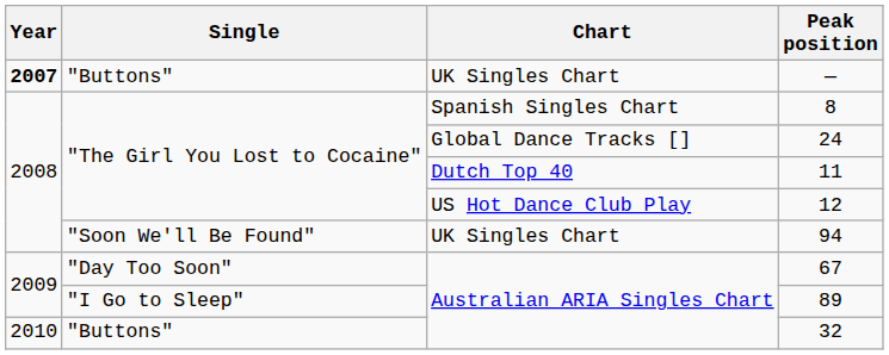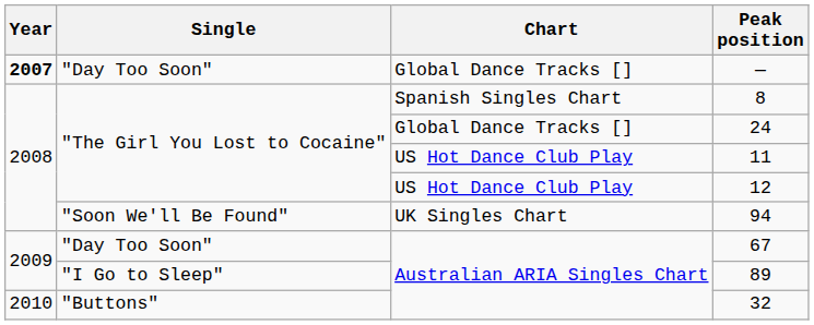 <table class="wikitable">
 <tr>
 <th>Year</th>
 <th>Single</th>
 <th>Chart</th>
 <th>Peak<br>position</th>
 </tr>
 <tr>
 <td><strong>2007</strong></td>
-<td>"Buttons"</td>
-<td>UK Singles Chart</td>
+<td>"Day Too Soon"</td>
+<td>Global Dance Tracks []</td>
 <td style="text-align:center;">—</td>
 </tr>
 <tr>
 <td rowspan="5">2008</td>
 <td rowspan="4">"The Girl You Lost to Cocaine"</td>
 <td>Spanish Singles Chart</td>
 <td style="text-align:center;">8</td>
 </tr>
 <tr>
 <td>Global Dance Tracks []</td>
 <td style="text-align:center;">24</td>
 </tr>
 <tr>
-<td><a href='#'>Dutch Top 40</a></td>
+<td>US <a href='#'>Hot Dance Club Play</a> </td>
 <td style="text-align:center;">11</td>
 </tr>
 <tr>
 <td>US <a href='#'>Hot Dance Club Play</a> </td>
 <td style="text-align:center;">12</td>
 </tr>
 <tr>
 <td>"Soon We'll Be Found"</td>
 <td>UK Singles Chart</td>
 <td style="text-align:center;">94</td>
 </tr>
 <tr>
 <td rowspan="2">2009</td>
 <td>"Day Too Soon"</td>
 <td rowspan="3"><a href='#'>Australian ARIA Singles Chart</a></td>
 <td style="text-align:center;">67</td>
 </tr>
 <tr>
 <td>"I Go to Sleep"</td>
 <td style="text-align:center;">89</td>
 </tr>
 <tr>
 <td>2010</td>
 <td>"Buttons"</td>
 <td style="text-align:center;">32</td>
 </tr>
 </table>
